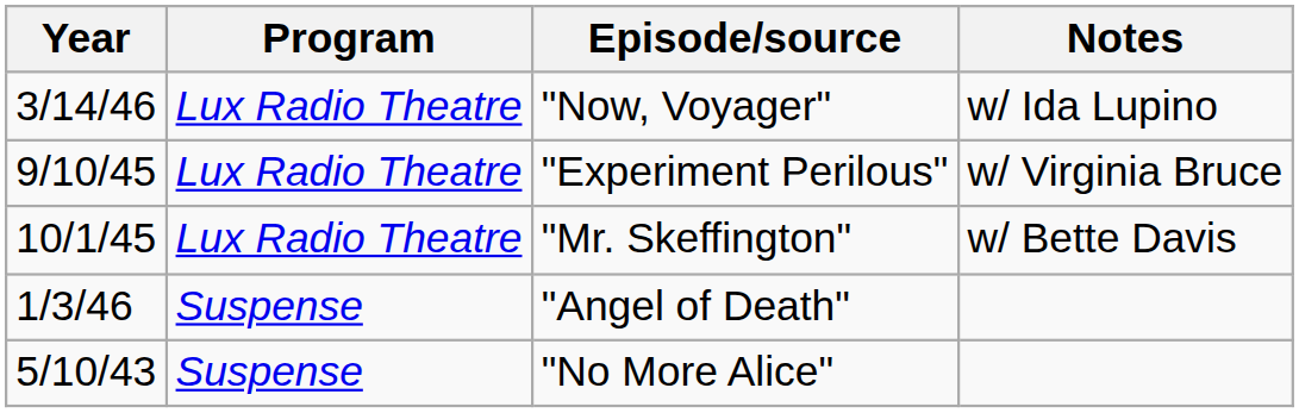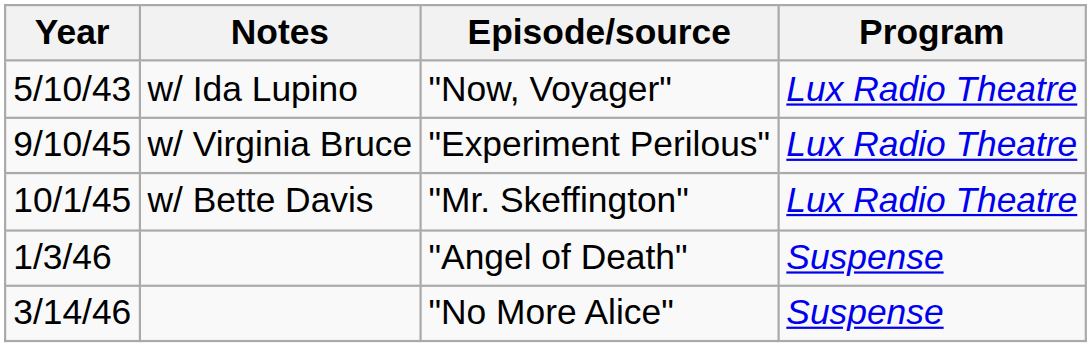 <table class="wikitable">
 <tr>
 <th>Year</th>
+<th>Notes</th>
+<th>Episode/source</th>
 <th>Program</th>
-<th>Episode/source</th>
-<th>Notes</th>
+</tr>
+<tr>
+<td>5/10/43</td>
+<td>w/ Ida Lupino</td>
+<td>"Now, Voyager"</td>
+<td><em><a href='#'>Lux Radio Theatre</a></em></td>
+</tr>
+<tr>
+<td>9/10/45</td>
+<td>w/ Virginia Bruce</td>
+<td>"Experiment Perilous"</td>
+<td><em><a href='#'>Lux Radio Theatre</a></em></td>
+</tr>
+<tr>
+<td>10/1/45</td>
+<td>w/ Bette Davis</td>
+<td>"Mr. Skeffington"</td>
+<td><em><a href='#'>Lux Radio Theatre</a></em></td>
+</tr>
+<tr>
+<td>1/3/46</td>
+<td></td>
+<td>"Angel of Death"</td>
+<td><em><a href='#'>Suspense</a></em></td>
 </tr>
 <tr>
 <td>3/14/46</td>
-<td><em><a href='#'>Lux Radio Theatre</a></em></td>
-<td>"Now, Voyager"</td>
-<td>w/ Ida Lupino</td>
-</tr>
-<tr>
-<td>9/10/45</td>
-<td><em><a href='#'>Lux Radio Theatre</a></em></td>
-<td>"Experiment Perilous"</td>
-<td>w/ Virginia Bruce</td>
-</tr>
-<tr>
-<td>10/1/45</td>
-<td><em><a href='#'>Lux Radio Theatre</a></em></td>
-<td>"Mr. Skeffington"</td>
-<td>w/ Bette Davis</td>
-</tr>
-<tr>
-<td>1/3/46</td>
+<td></td>
+<td>"No More Alice"</td>
 <td><em><a href='#'>Suspense</a></em></td>
-<td>"Angel of Death"</td>
-<td></td>
-</tr>
-<tr>
-<td>5/10/43</td>
-<td><em><a href='#'>Suspense</a></em></td>
-<td>"No More Alice"</td>
-<td></td>
 </tr>
 </table>
